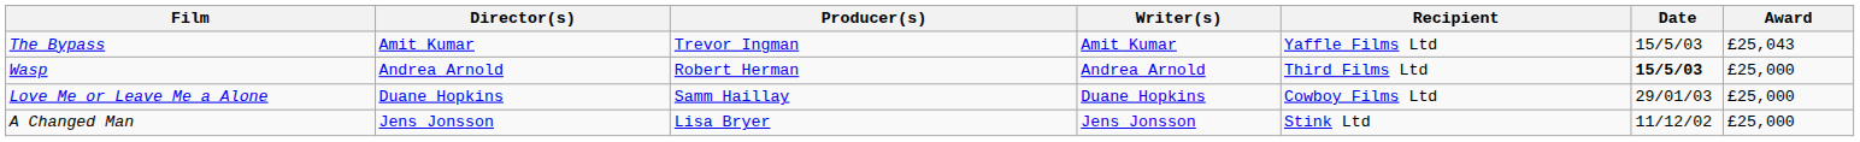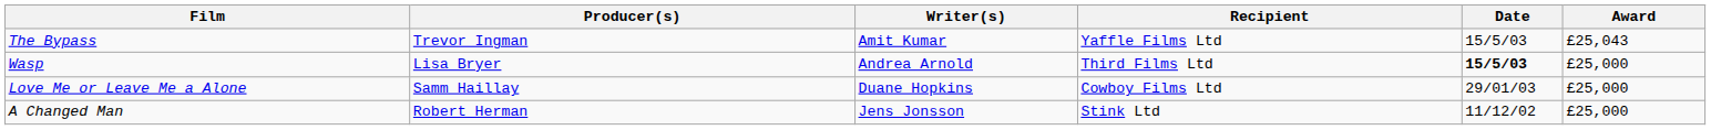 <table class="wikitable" width="95%" align="centre">
 <tr>
 <th width=20%>Film</th>
-<th width=16%>Director(s)</th>
 <th width=22%>Producer(s)</th>
 <th width=11%>Writer(s)</th>
 <th width=19%>Recipient</th>
 <th width=5%>Date</th>
 <th width=7%>Award</th>
 </tr>
 <tr>
 <td><em><a href='#'>The Bypass</a></em></td>
-<td><a href='#'>Amit Kumar</a></td>
 <td><a href='#'>Trevor Ingman</a></td>
 <td><a href='#'>Amit Kumar</a></td>
 <td><a href='#'>Yaffle Films</a> Ltd</td>
 <td>15/5/03</td>
 <td>£25,043</td>
 </tr>
 <tr>
 <td><em><a href='#'>Wasp</a></em></td>
-<td><a href='#'>Andrea Arnold</a></td>
-<td><a href='#'>Robert Herman</a></td>
+<td><a href='#'>Lisa Bryer</a></td>
 <td><a href='#'>Andrea Arnold</a></td>
 <td><a href='#'>Third Films</a> Ltd</td>
 <td><strong>15/5/03</strong></td>
 <td>£25,000</td>
 </tr>
 <tr>
 <td><em><a href='#'>Love Me or Leave Me a Alone</a></em></td>
-<td><a href='#'>Duane Hopkins</a></td>
 <td><a href='#'>Samm Haillay</a></td>
 <td><a href='#'>Duane Hopkins</a></td>
 <td><a href='#'>Cowboy Films</a> Ltd</td>
 <td>29/01/03</td>
 <td>£25,000</td>
 </tr>
 <tr>
 <td><em>A Changed Man</em></td>
-<td><a href='#'>Jens Jonsson</a></td>
-<td><a href='#'>Lisa Bryer</a></td>
+<td><a href='#'>Robert Herman</a></td>
 <td><a href='#'>Jens Jonsson</a></td>
 <td><a href='#'>Stink</a> Ltd</td>
 <td>11/12/02</td>
 <td>£25,000</td>
 </tr>
 </table>
